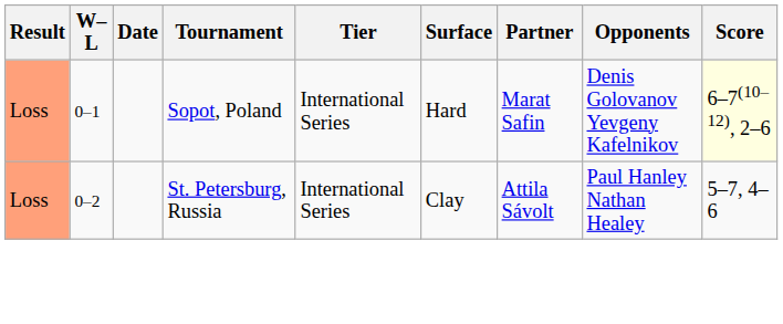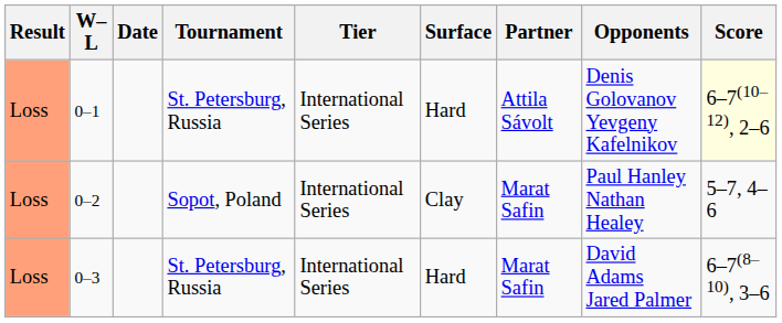 <table class="sortable wikitable">
 <tr>
 <th>Result</th>
 <th class="unsortable">W–L</th>
 <th>Date</th>
 <th>Tournament</th>
 <th>Tier</th>
 <th>Surface</th>
 <th>Partner</th>
 <th>Opponents</th>
 <th class="unsortable">Score</th>
 </tr>
 <tr>
 <td style="background:#ffa07a;">Loss</td>
 <td><small>0–1</small></td>
 <td><a href='#'></a></td>
-<td><a href='#'>Sopot</a>, Poland</td>
+<td><a href='#'>St. Petersburg</a>, Russia</td>
 <td>International Series</td>
 <td>Hard</td>
-<td> <a href='#'>Marat Safin</a></td>
+<td> <a href='#'>Attila Sávolt</a></td>
 <td> <a href='#'>Denis Golovanov</a> <br>  <a href='#'>Yevgeny Kafelnikov</a></td>
 <td style="background: lightyellow;">6–7<sup>(10–12)</sup>, 2–6</td>
 </tr>
 <tr>
 <td style="background:#ffa07a;">Loss</td>
 <td><small>0–2</small></td>
 <td><a href='#'></a></td>
-<td><a href='#'>St. Petersburg</a>, Russia</td>
+<td><a href='#'>Sopot</a>, Poland</td>
 <td>International Series</td>
 <td>Clay</td>
-<td> <a href='#'>Attila Sávolt</a></td>
+<td> <a href='#'>Marat Safin</a></td>
 <td> <a href='#'>Paul Hanley</a> <br>  <a href='#'>Nathan Healey</a></td>
 <td>5–7, 4–6</td>
 </tr>
+<tr>
+<td style="background:#ffa07a;">Loss</td>
+<td><small>0–3</small></td>
+<td><a href='#'></a></td>
+<td><a href='#'>St. Petersburg</a>, Russia</td>
+<td>International Series</td>
+<td>Hard</td>
+<td> <a href='#'>Marat Safin</a></td>
+<td> <a href='#'>David Adams</a> <br>  <a href='#'>Jared Palmer</a></td>
+<td>6–7<sup>(8–10)</sup>, 3–6</td>
+</tr>
 </table>
